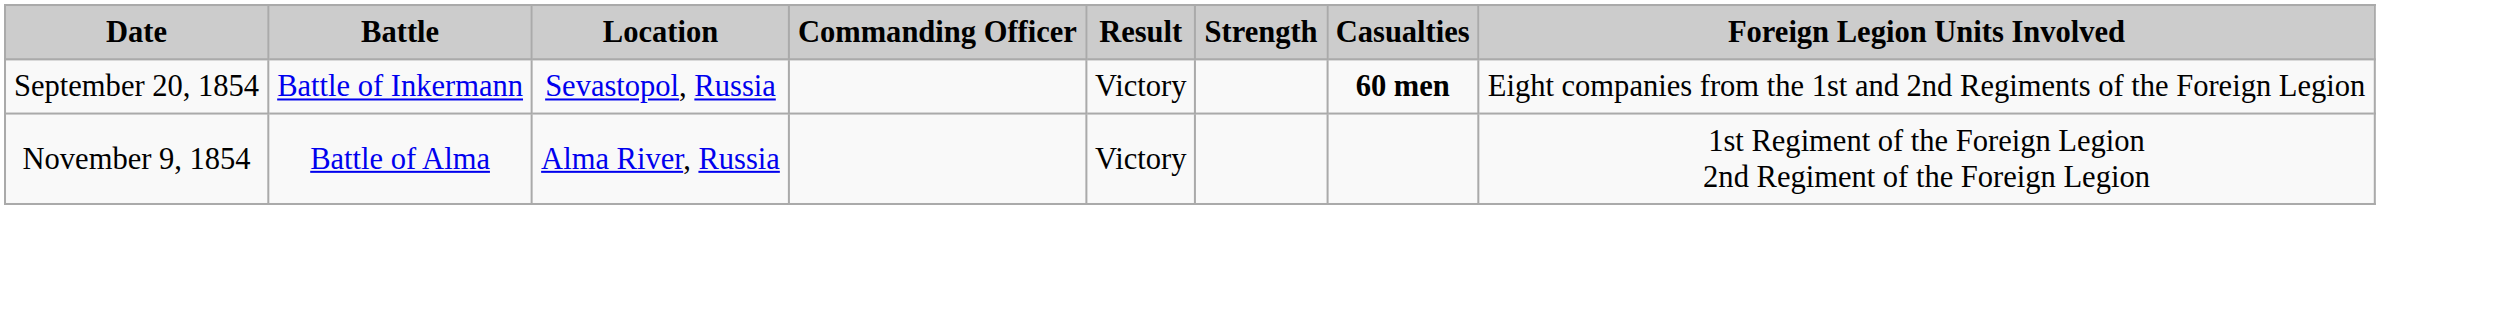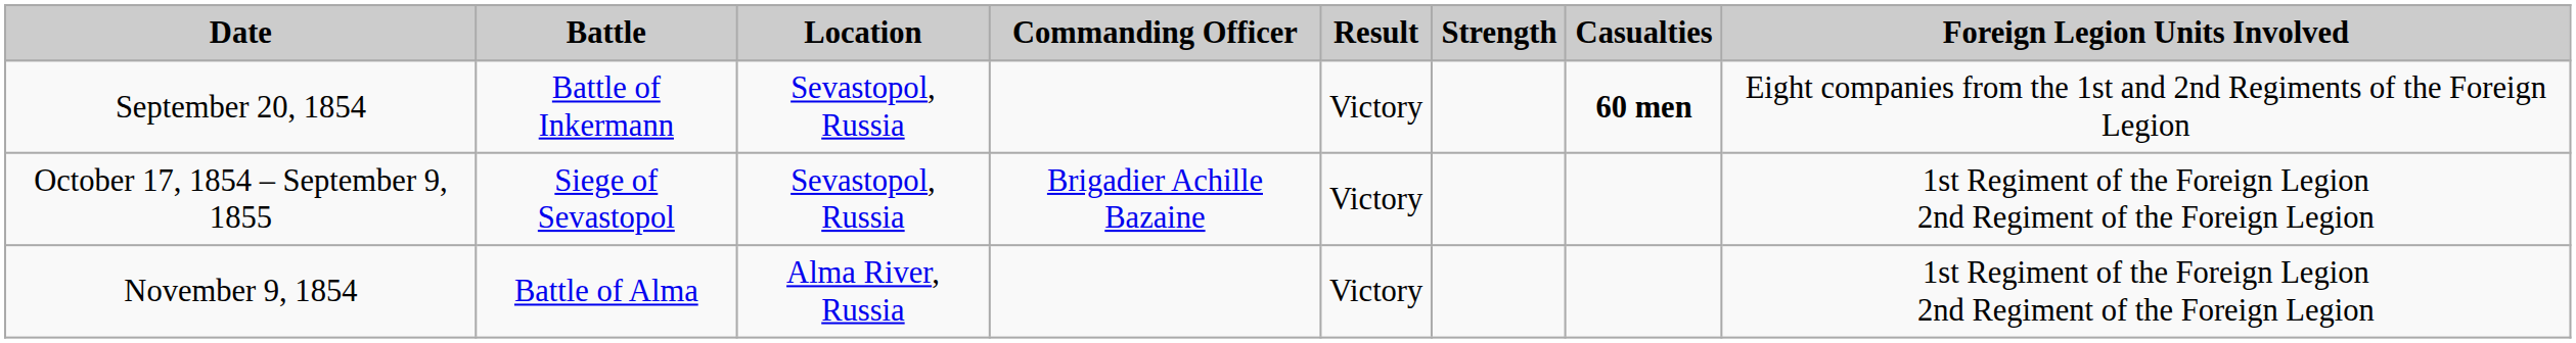 <table class="sorttable" border="1" cellpadding="4" cellspacing="1" style="margin: 1em 1em 1em 0; background: #f9f9f9; border: 1px #aaa solid; text-align:center; border-collapse: collapse; font-size: 95%;">
 <tr style="background:#cccccc">
 <td><strong>Date</strong></td>
 <td><strong>Battle</strong></td>
 <td><strong>Location</strong></td>
 <td><strong>Commanding Officer</strong></td>
 <td><strong>Result</strong></td>
 <td><strong>Strength</strong></td>
 <td><strong>Casualties</strong></td>
 <td><strong>Foreign Legion Units Involved</strong></td>
 </tr>
 <tr>
 <td>September 20, 1854</td>
 <td><a href='#'>Battle of Inkermann</a></td>
 <td><a href='#'>Sevastopol</a>, <a href='#'>Russia</a></td>
 <td></td>
 <td>Victory</td>
 <td></td>
 <td><strong>60 men </strong></td>
 <td>Eight companies from the 1st and 2nd Regiments of the Foreign Legion</td>
 </tr>
 <tr>
+<td>October 17, 1854 – September 9, 1855</td>
+<td><a href='#'>Siege of Sevastopol</a></td>
+<td><a href='#'>Sevastopol</a>, <a href='#'>Russia</a></td>
+<td><a href='#'>Brigadier Achille Bazaine</a></td>
+<td>Victory</td>
+<td></td>
+<td></td>
+<td>1st Regiment of the Foreign Legion<br>2nd Regiment of the Foreign Legion</td>
+</tr>
+<tr>
 <td>November 9, 1854</td>
 <td><a href='#'>Battle of Alma</a></td>
 <td><a href='#'>Alma River</a>, <a href='#'>Russia</a></td>
 <td></td>
 <td>Victory</td>
 <td></td>
 <td></td>
 <td>1st Regiment of the Foreign Legion<br>2nd Regiment of the Foreign Legion<br></td>
 </tr>
 </table>
